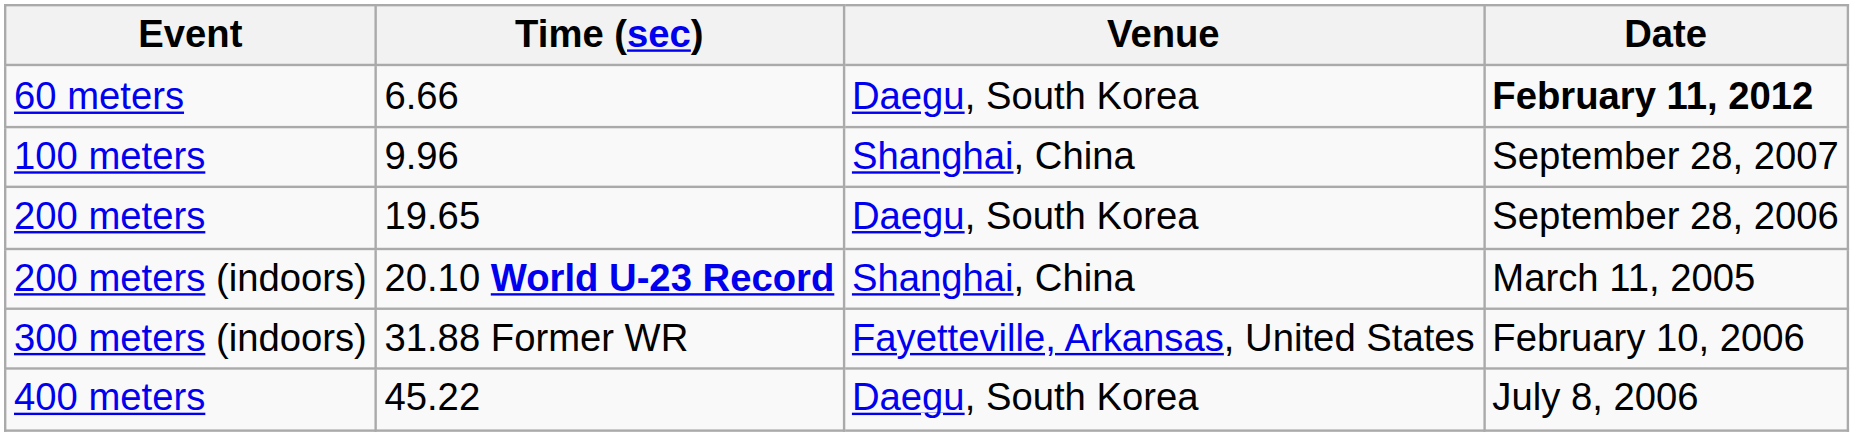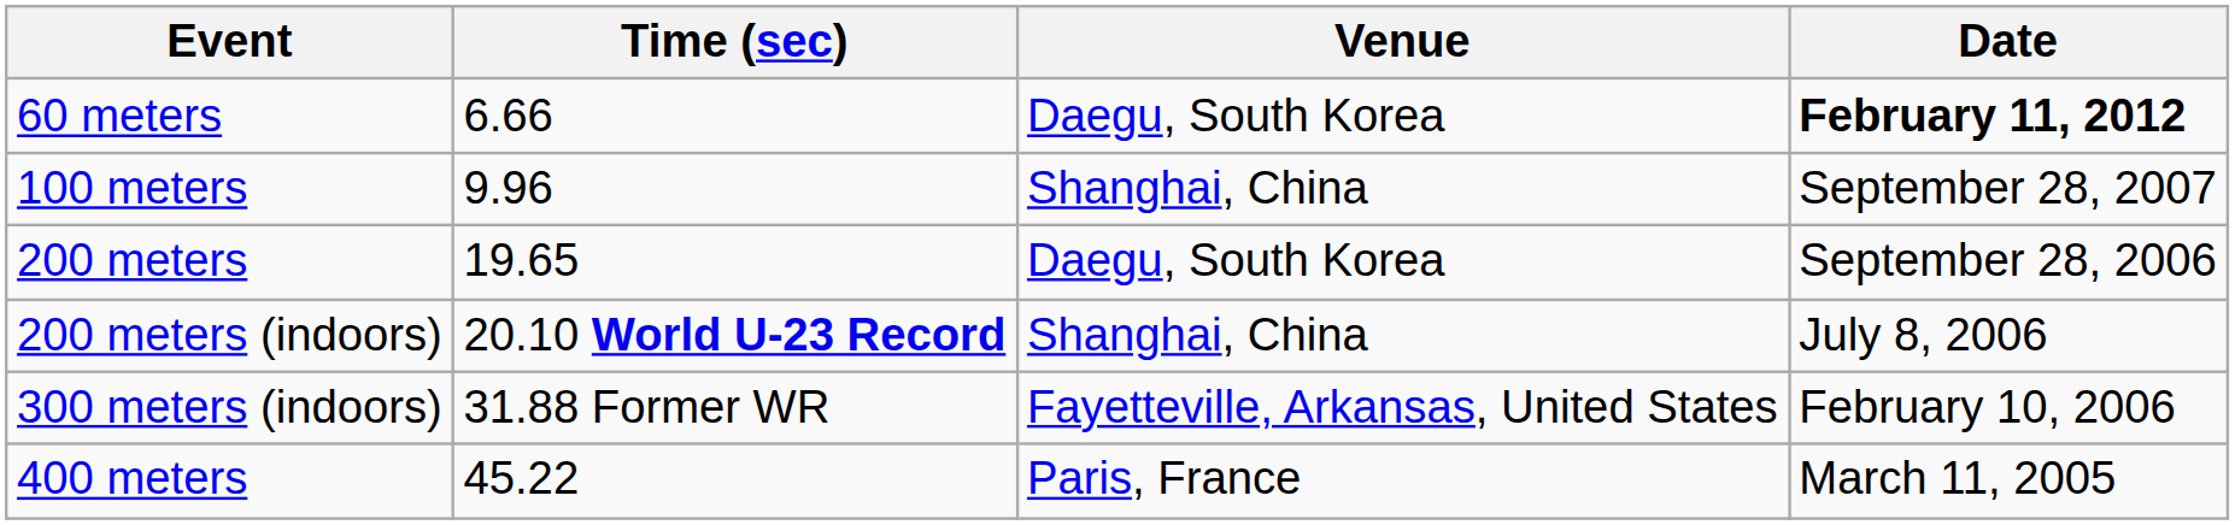 <table class=wikitable>
 <tr>
 <th>Event</th>
 <th>Time (<a href='#'>sec</a>)</th>
 <th>Venue</th>
 <th>Date</th>
 </tr>
 <tr>
 <td><a href='#'>60 meters</a></td>
 <td>6.66</td>
 <td><a href='#'>Daegu</a>, South Korea</td>
 <td><strong>February 11, 2012</strong></td>
 </tr>
 <tr>
 <td><a href='#'>100 meters</a></td>
 <td>9.96</td>
 <td><a href='#'>Shanghai</a>, China</td>
 <td>September 28, 2007</td>
 </tr>
 <tr>
 <td><a href='#'>200 meters</a></td>
 <td>19.65</td>
 <td><a href='#'>Daegu</a>, South Korea</td>
 <td>September 28, 2006</td>
 </tr>
 <tr>
 <td><a href='#'>200 meters</a> (indoors)</td>
 <td>20.10 <strong><a href='#'>World U-23 Record</a></strong></td>
 <td><a href='#'>Shanghai</a>, China</td>
-<td>March 11, 2005</td>
+<td>July 8, 2006</td>
 </tr>
 <tr>
 <td><a href='#'>300 meters</a> (indoors)</td>
 <td>31.88 Former WR</td>
 <td><a href='#'>Fayetteville, Arkansas</a>, United States</td>
 <td>February 10, 2006</td>
 </tr>
 <tr>
 <td><a href='#'>400 meters</a></td>
 <td>45.22</td>
-<td><a href='#'>Daegu</a>, South Korea</td>
-<td>July 8, 2006</td>
+<td><a href='#'>Paris</a>, France</td>
+<td>March 11, 2005</td>
 </tr>
 </table>
